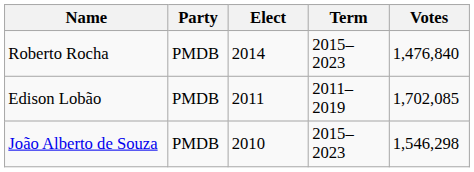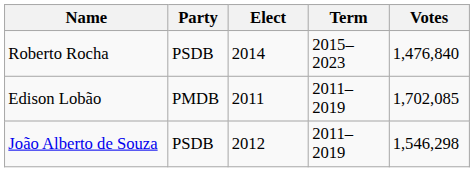 <table class="wikitable sortable">
 <tr>
 <th style="width:150px;">Name</th>
 <th style="width:50px;">Party</th>
 <th style="width:70px;">Elect</th>
 <th style="width:70px;">Term</th>
 <th style="width:70px;">Votes</th>
 </tr>
 <tr>
 <td>Roberto Rocha</td>
-<td>PMDB</td>
+<td>PSDB</td>
 <td>2014</td>
 <td>2015–2023</td>
 <td>1,476,840</td>
 </tr>
 <tr>
 <td>Edison Lobão</td>
 <td>PMDB</td>
 <td>2011</td>
 <td>2011–2019</td>
 <td>1,702,085</td>
 </tr>
 <tr>
 <td><a href='#'>João Alberto de Souza</a></td>
-<td>PMDB</td>
-<td>2010</td>
-<td>2015–2023</td>
+<td>PSDB</td>
+<td>2012</td>
+<td>2011–2019</td>
 <td>1,546,298</td>
 </tr>
 </table>
